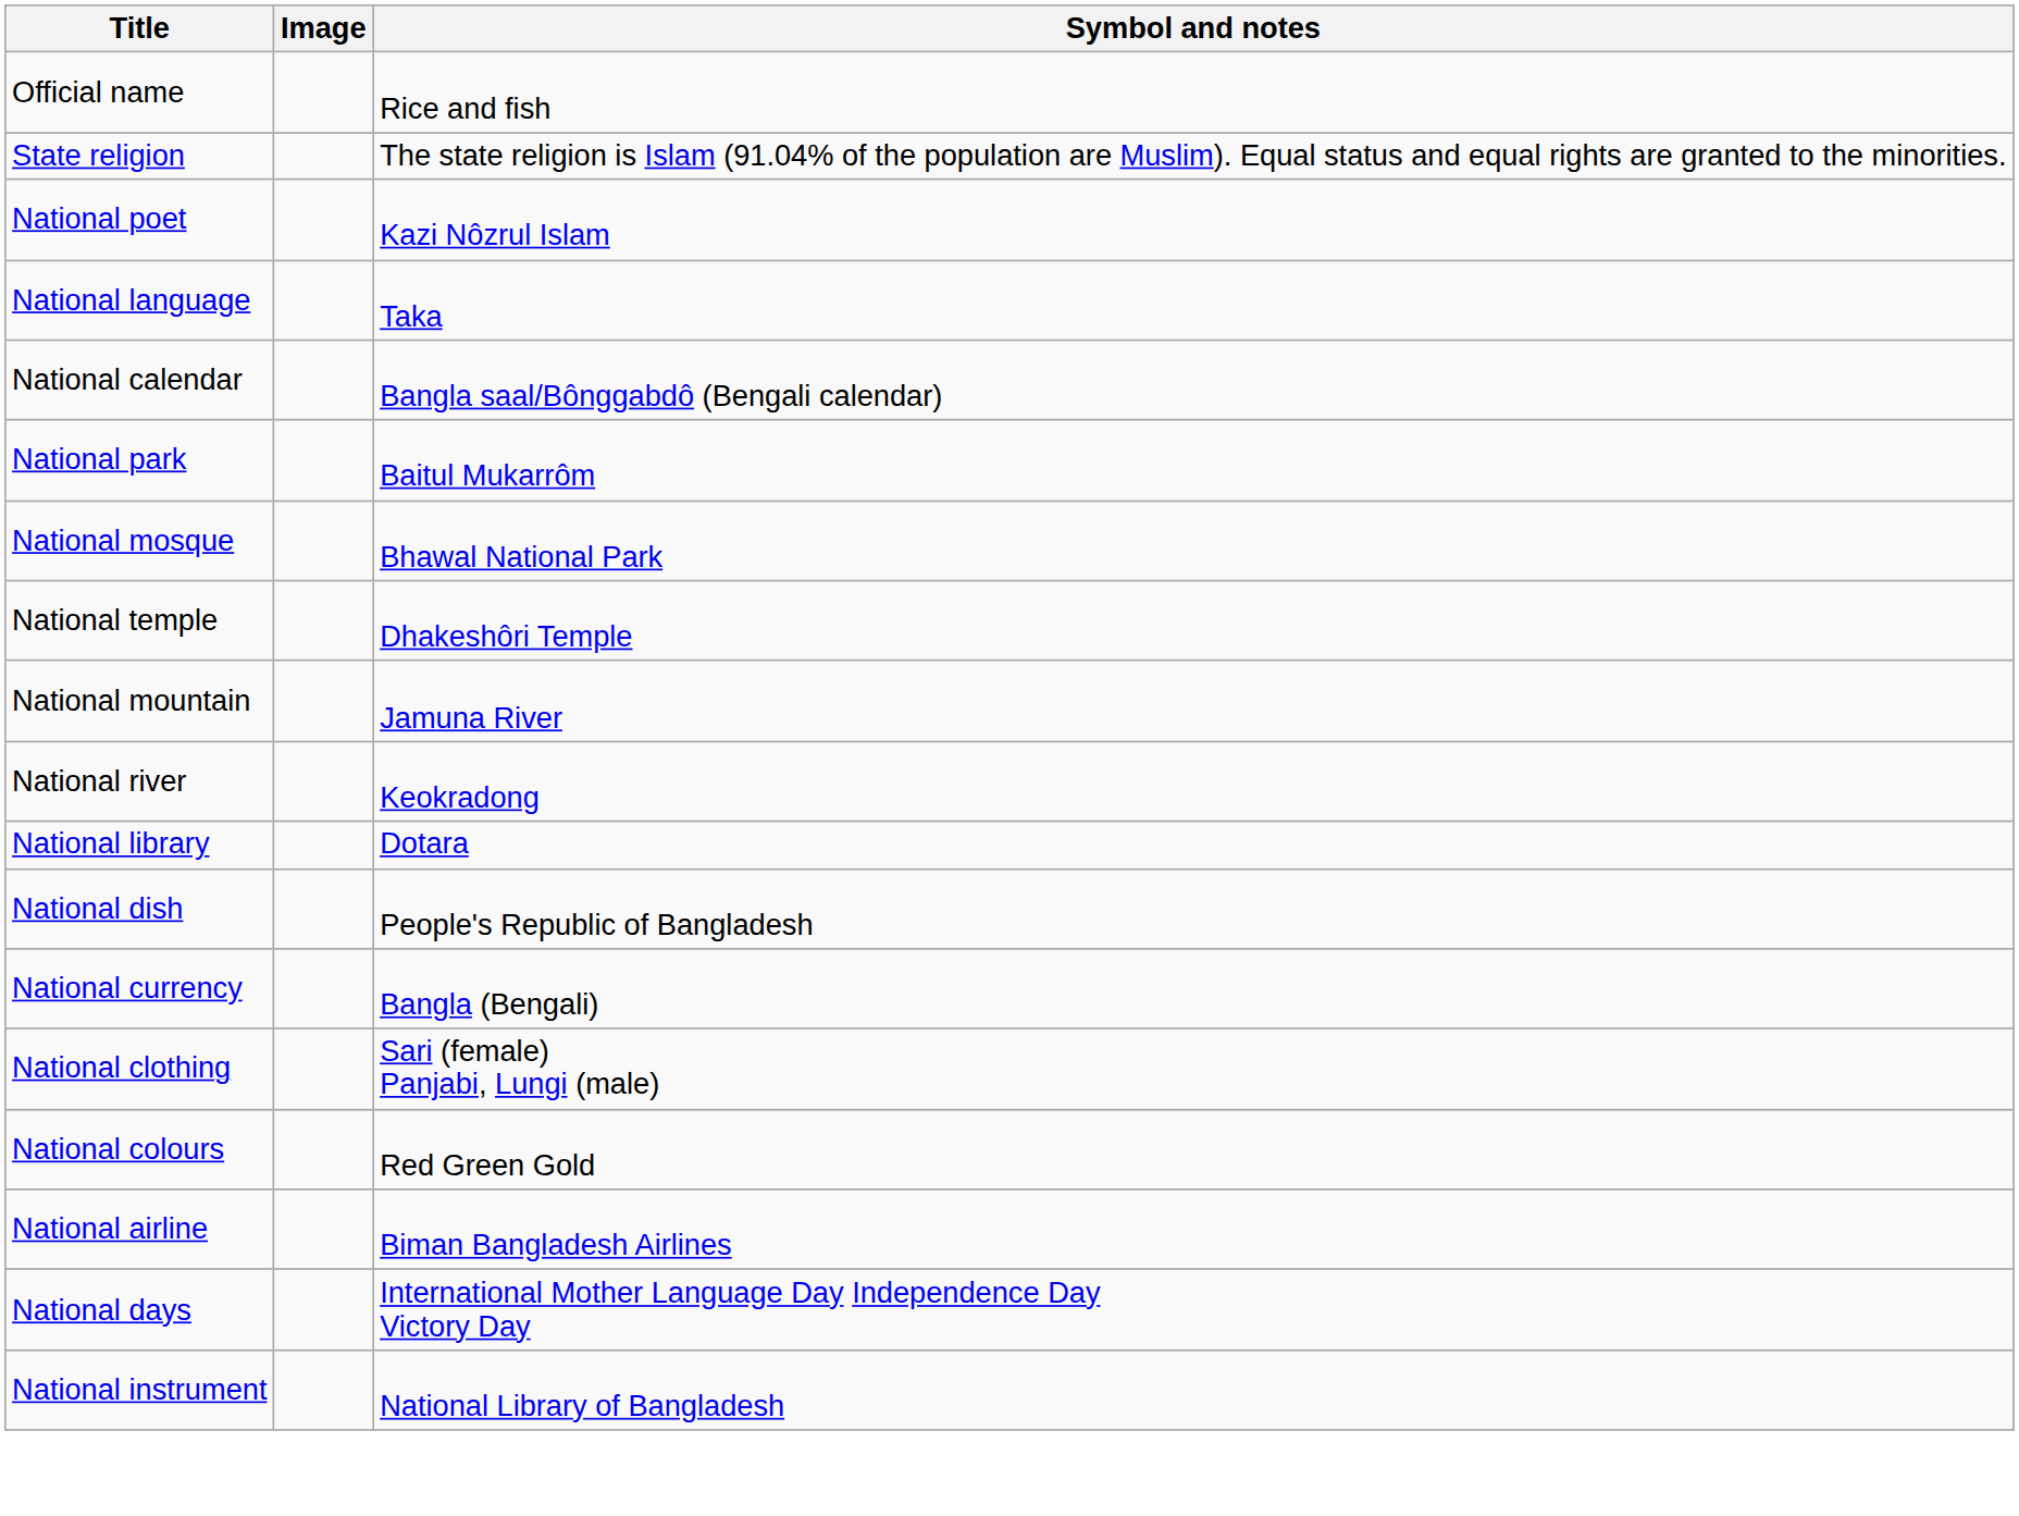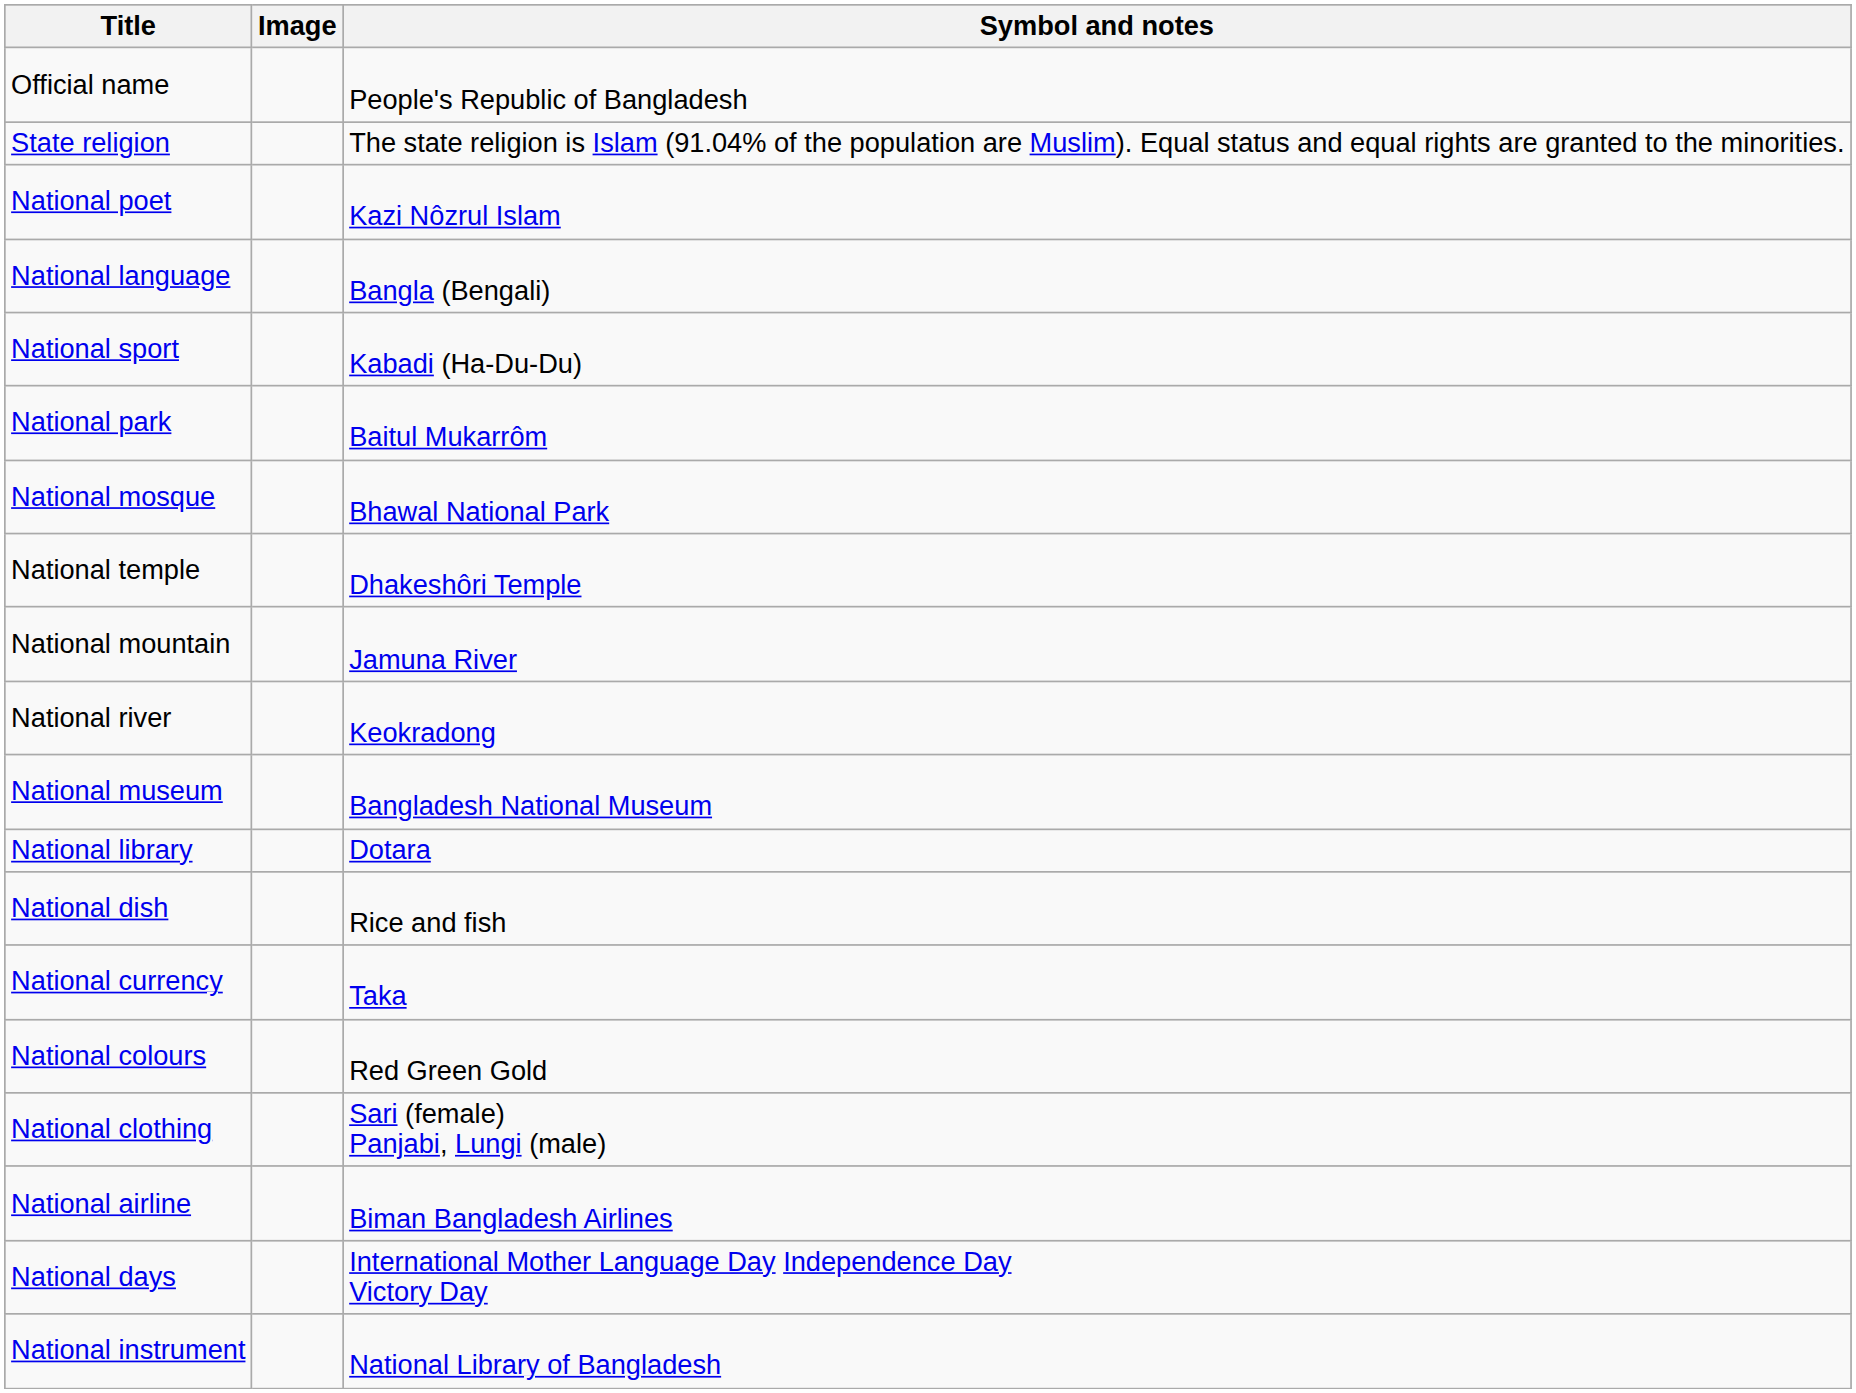 <table class="wikitable">
 <tr>
 <th>Title</th>
 <th>Image</th>
 <th>Symbol and notes</th>
 </tr>
 <tr>
 <td>Official name</td>
 <td></td>
-<td><br> Rice and fish</td>
+<td>  <br>People's Republic of Bangladesh</td>
 </tr>
 <tr>
 <td><a href='#'>State religion</a></td>
 <td></td>
 <td>The state religion is <a href='#'>Islam</a> (91.04% of the population are <a href='#'>Muslim</a>). Equal status and equal rights are granted to the minorities.</td>
 </tr>
 <tr>
 <td><a href='#'>National poet</a></td>
 <td></td>
 <td><br><a href='#'>Kazi Nôzrul Islam</a></td>
 </tr>
 <tr>
 <td><a href='#'>National language</a></td>
 <td></td>
-<td><br> <a href='#'>Taka</a></td>
+<td><br><a href='#'>Bangla</a> (Bengali)</td>
 </tr>
 <tr>
-<td>National calendar</td>
+<td><a href='#'>National sport</a></td>
 <td></td>
-<td><br><a href='#'>Bangla saal/Bônggabdô</a> (Bengali calendar)</td>
+<td><br><a href='#'>Kabadi</a> (Ha-Du-Du)</td>
 </tr>
 <tr>
 <td><a href='#'>National park</a></td>
 <td></td>
 <td><br><a href='#'>Baitul Mukarrôm</a></td>
 </tr>
 <tr>
 <td><a href='#'>National mosque</a></td>
 <td></td>
 <td><br><a href='#'>Bhawal National Park</a></td>
 </tr>
 <tr>
 <td>National temple</td>
 <td></td>
 <td><br><a href='#'>Dhakeshôri Temple</a></td>
 </tr>
 <tr>
 <td>National mountain</td>
 <td></td>
 <td><br><a href='#'>Jamuna River</a></td>
 </tr>
 <tr>
 <td>National river</td>
 <td></td>
 <td><br><a href='#'>Keokradong</a></td>
 </tr>
 <tr>
+<td><a href='#'>National museum</a></td>
+<td></td>
+<td><br><a href='#'>Bangladesh National Museum</a></td>
+</tr>
+<tr>
 <td><a href='#'>National library</a></td>
 <td></td>
 <td><a href='#'>Dotara</a></td>
 </tr>
 <tr>
 <td><a href='#'>National dish</a></td>
 <td></td>
-<td>  <br>People's Republic of Bangladesh</td>
+<td><br> Rice and fish</td>
 </tr>
 <tr>
 <td><a href='#'>National currency</a></td>
 <td></td>
-<td><br><a href='#'>Bangla</a> (Bengali)</td>
+<td><br> <a href='#'>Taka</a></td>
+</tr>
+<tr>
+<td><a href='#'>National colours</a></td>
+<td></td>
+<td><br>Red Green Gold</td>
 </tr>
 <tr>
 <td><a href='#'>National clothing</a></td>
 <td></td>
 <td><a href='#'>Sari</a> (female) <br><a href='#'>Panjabi</a>, <a href='#'>Lungi</a> (male)</td>
-</tr>
-<tr>
-<td><a href='#'>National colours</a></td>
-<td></td>
-<td><br>Red Green Gold</td>
 </tr>
 <tr>
 <td><a href='#'>National airline</a></td>
 <td></td>
 <td><br><a href='#'>Biman Bangladesh Airlines</a></td>
 </tr>
 <tr>
 <td><a href='#'>National days</a></td>
 <td></td>
 <td><a href='#'>International Mother Language Day</a> <a href='#'>Independence Day</a><br> <a href='#'>Victory Day</a></td>
 </tr>
 <tr>
 <td><a href='#'>National instrument</a></td>
 <td></td>
 <td><br><a href='#'>National Library of Bangladesh</a></td>
 </tr>
 </table>
